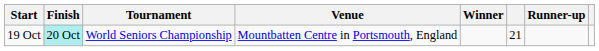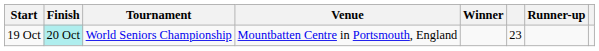 <table class="wikitable" style="font-size: 90%">
 <tr>
 <th>Start</th>
 <th>Finish</th>
 <th>Tournament</th>
 <th>Venue</th>
 <th>Winner</th>
 <th></th>
 <th>Runner-up</th>
 <th></th>
 </tr>
 <tr>
 <td>19 Oct</td>
 <td style="background: paleturquoise;">20 Oct</td>
 <td><a href='#'>World Seniors Championship</a></td>
 <td><a href='#'>Mountbatten Centre</a> in <a href='#'>Portsmouth</a>, England</td>
 <td></td>
-<td style="text-align:center;">21</td>
+<td style="text-align:center;">23</td>
 <td></td>
 <td style="text-align:center;"></td>
 </tr>
 </table>
